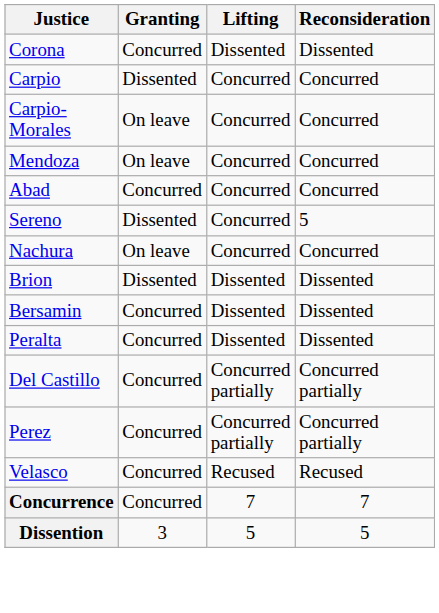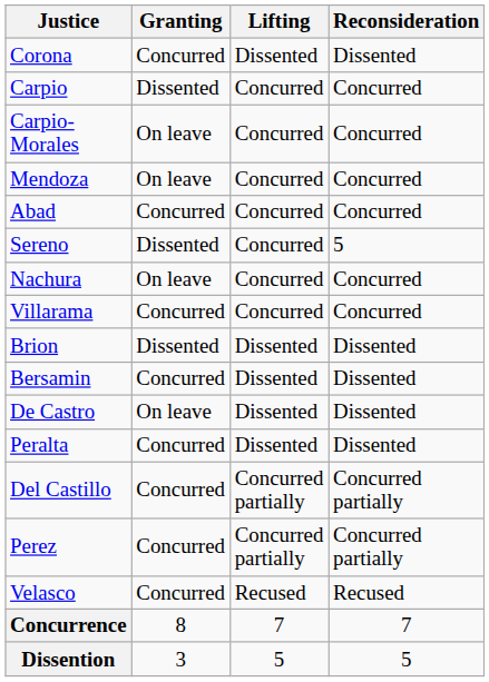 <table class="wikitable sortable" align="right" style="width:350px; margin:0 0 0.5em 1em;">
 <tr>
 <th>Justice</th>
 <th>Granting</th>
 <th>Lifting</th>
 <th>Reconsideration</th>
 </tr>
 <tr>
 <td><a href='#'>Corona</a></td>
 <td>Concurred</td>
 <td>Dissented</td>
 <td>Dissented</td>
 </tr>
 <tr>
 <td><a href='#'>Carpio</a></td>
 <td>Dissented</td>
 <td>Concurred</td>
 <td>Concurred</td>
 </tr>
 <tr>
 <td><a href='#'>Carpio-Morales</a></td>
 <td>On leave</td>
 <td>Concurred</td>
 <td>Concurred</td>
 </tr>
 <tr>
 <td><a href='#'>Mendoza</a></td>
 <td>On leave</td>
 <td>Concurred</td>
 <td>Concurred</td>
 </tr>
 <tr>
 <td><a href='#'>Abad</a></td>
 <td>Concurred</td>
 <td>Concurred</td>
 <td>Concurred</td>
 </tr>
 <tr>
 <td><a href='#'>Sereno</a></td>
 <td>Dissented</td>
 <td>Concurred</td>
 <td>5</td>
 </tr>
 <tr>
 <td><a href='#'>Nachura</a></td>
 <td>On leave</td>
 <td>Concurred</td>
 <td>Concurred</td>
 </tr>
 <tr>
+<td><a href='#'>Villarama</a></td>
+<td>Concurred</td>
+<td>Concurred</td>
+<td>Concurred</td>
+</tr>
+<tr>
 <td><a href='#'>Brion</a></td>
 <td>Dissented</td>
 <td>Dissented</td>
 <td>Dissented</td>
 </tr>
 <tr>
 <td><a href='#'>Bersamin</a></td>
 <td>Concurred</td>
+<td>Dissented</td>
+<td>Dissented</td>
+</tr>
+<tr>
+<td><a href='#'>De Castro</a></td>
+<td>On leave</td>
 <td>Dissented</td>
 <td>Dissented</td>
 </tr>
 <tr>
 <td><a href='#'>Peralta</a></td>
 <td>Concurred</td>
 <td>Dissented</td>
 <td>Dissented</td>
 </tr>
 <tr>
 <td><a href='#'>Del Castillo</a></td>
 <td>Concurred</td>
 <td>Concurred partially</td>
 <td>Concurred partially</td>
 </tr>
 <tr>
 <td><a href='#'>Perez</a></td>
 <td>Concurred</td>
 <td>Concurred partially</td>
 <td>Concurred partially</td>
 </tr>
 <tr>
 <td><a href='#'>Velasco</a></td>
 <td>Concurred</td>
 <td>Recused</td>
 <td>Recused</td>
 </tr>
 <tr class=sortbottom align=center>
 <th>Concurrence</th>
-<td>Concurred</td>
+<td>8</td>
 <td>7</td>
 <td>7</td>
 </tr>
 <tr class=sortbottom align=center>
 <th>Dissention</th>
 <td>3</td>
 <td>5</td>
 <td>5</td>
 </tr>
 </table>
